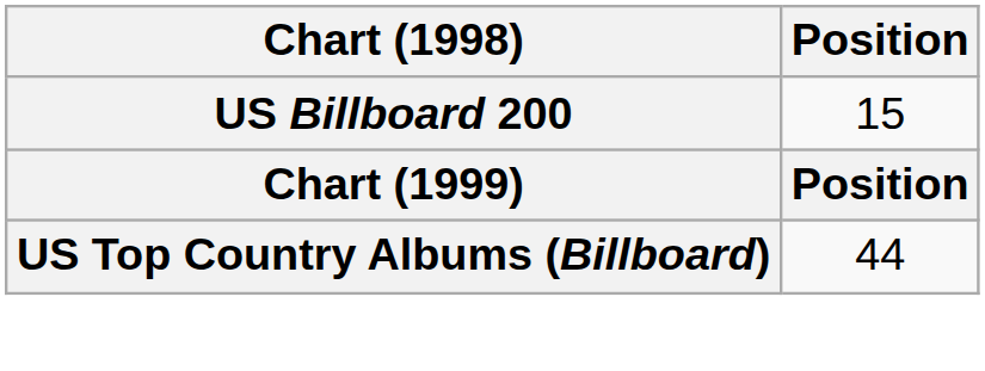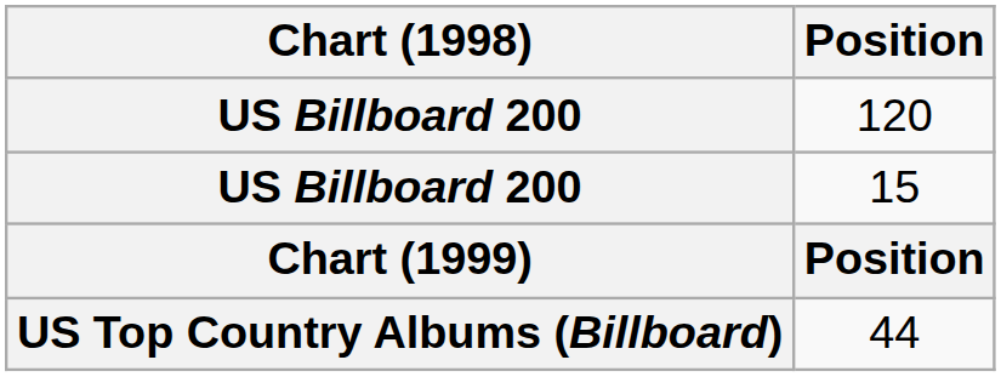 <table class="wikitable plainrowheaders" style="text-align:center">
 <tr>
 <th scope="col">Chart (1998)</th>
 <th scope="col">Position</th>
+</tr>
+<tr>
+<th scope="row">US <em>Billboard</em> 200</th>
+<td>120</td>
 </tr>
 <tr>
 <th scope="row">US <em>Billboard</em> 200</th>
 <td>15</td>
 </tr>
 <tr>
 <th scope="col">Chart (1999)</th>
 <th scope="col">Position</th>
 </tr>
 <tr>
 <th scope="row">US Top Country Albums (<em>Billboard</em>)</th>
 <td>44</td>
 </tr>
 </table>
